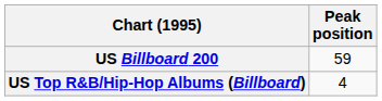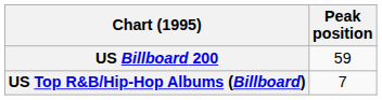 <table class="wikitable sortable plainrowheaders" style="text-align:center">
 <tr>
 <th scope="col">Chart (1995)</th>
 <th scope="col">Peak<br> position</th>
 </tr>
 <tr>
 <th scope="row">US <a href='#'><em>Billboard</em> 200</a></th>
 <td>59</td>
 </tr>
 <tr>
 <th scope="row">US <a href='#'>Top R&B/Hip-Hop Albums</a> (<em><a href='#'>Billboard</a></em>)</th>
-<td>4</td>
+<td>7</td>
 </tr>
 </table>
